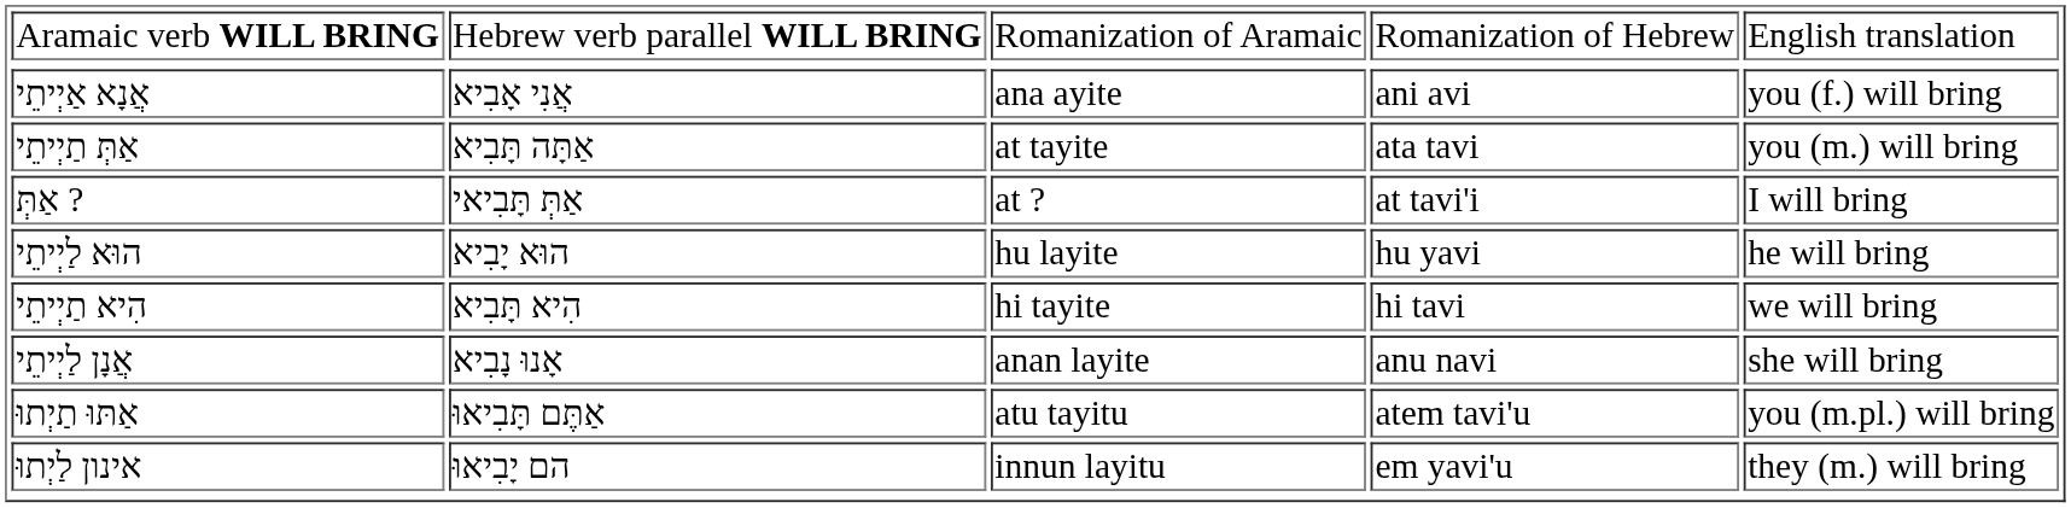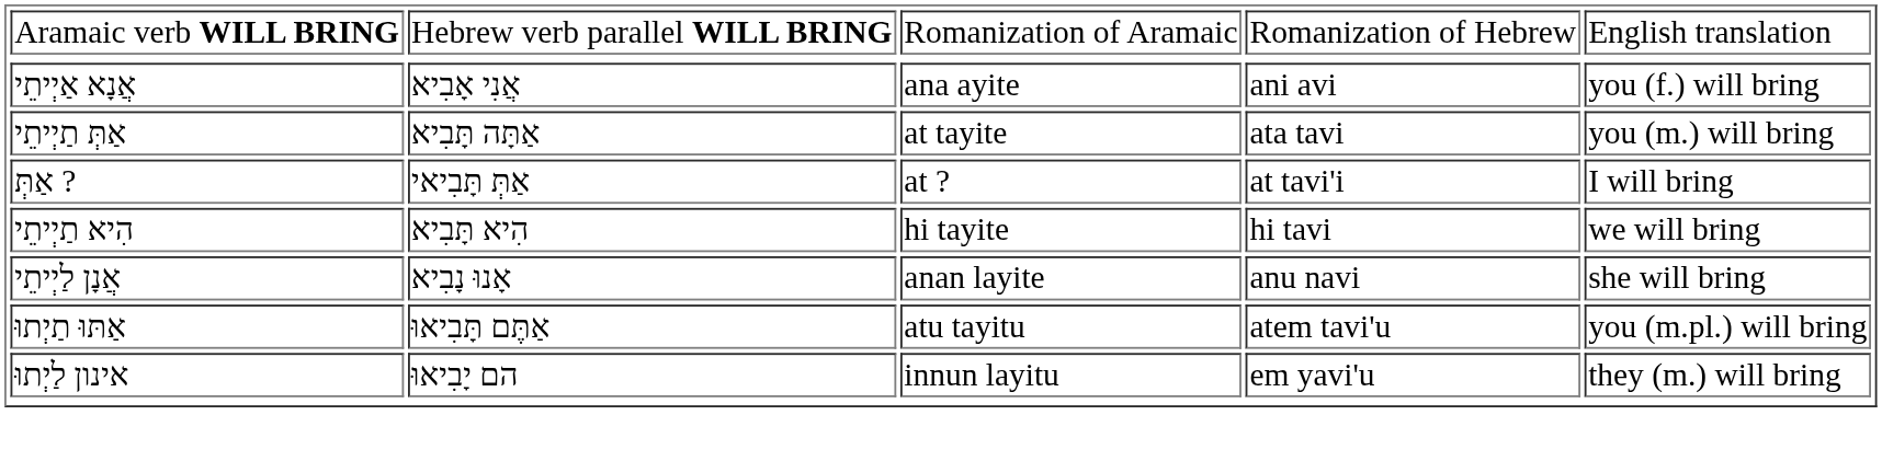 <table border=1>
 <tr>
 <td>Aramaic verb  <strong> WILL BRING </strong></td>
 <td>Hebrew verb parallel  <strong> WILL BRING</strong></td>
 <td>Romanization of Aramaic</td>
 <td>Romanization of Hebrew</td>
 <td>English translation</td>
 </tr>
 <tr>
 </tr>
 <tr>
 <td>אֲנָא אַיְיתֵי</td>
 <td>אֲנִי אָבִיא</td>
 <td>ana ayite</td>
 <td>ani avi</td>
 <td>you (f.) will bring</td>
 </tr>
 <tr>
 <td>אַתְּ  תַיְיתֵי</td>
 <td>אַתָּה תָּבִיא</td>
 <td>at tayite</td>
 <td>ata tavi</td>
 <td>you (m.) will bring</td>
 </tr>
 <tr>
 <td>אַתְּ  ?</td>
 <td>אַתְּ תָּבִיאי</td>
 <td>at ?</td>
 <td>at tavi'i</td>
 <td>I will bring</td>
 </tr>
 <tr>
-<td>הוּא  לַיְיתֵי</td>
-<td>הוּא יָבִיא</td>
-<td>hu layite</td>
-<td>hu yavi</td>
-<td>he will bring</td>
-</tr>
-<tr>
 <td>הִיא תַיְיתֵי</td>
 <td>הִיא תָּבִיא</td>
 <td>hi tayite</td>
 <td>hi tavi</td>
 <td>we will bring</td>
 </tr>
 <tr>
 <td>אֲנָן לַיְיתֵי</td>
 <td>אָנוּ נָבִיא</td>
 <td>anan layite</td>
 <td>anu navi</td>
 <td>she will bring</td>
 </tr>
 <tr>
 <td>אַתּוּ תַיְתוּ</td>
 <td>אַתֶּם תָּבִיאוּ</td>
 <td>atu tayitu</td>
 <td>atem tavi'u</td>
 <td>you (m.pl.) will bring</td>
 </tr>
 <tr>
 <td>אינון  לַיְתוּ</td>
 <td>הם יָבִיאוּ</td>
 <td>innun layitu</td>
 <td>em yavi'u</td>
 <td>they (m.) will bring</td>
 </tr>
 <tr>
 </tr>
 </table>
